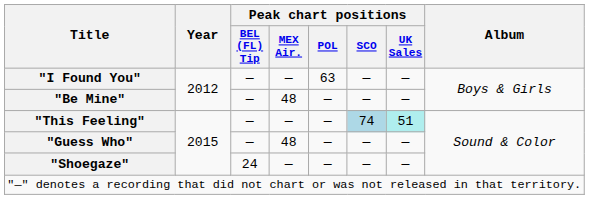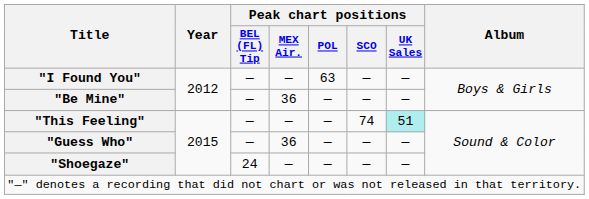 <table class="wikitable plainrowheaders" style="text-align:center;">
 <tr>
 <th scope="col" rowspan="2">Title</th>
 <th scope="col" rowspan="2">Year</th>
 <th scope="col" colspan="5">Peak chart positions</th>
 <th scope="col" rowspan="2">Album</th>
 </tr>
 <tr>
 <th scope="col" style="width:3em;font-size:85%;"><a href='#'>BEL<br>(FL)<br>Tip</a><br></th>
 <th scope="col" style="width:3em;font-size:85%;"><a href='#'>MEX<br>Air.</a><br></th>
 <th scope="col" style="width:3em;font-size:85%;"><a href='#'>POL</a><br></th>
 <th scope="col" style="width:3em;font-size:85%;"><a href='#'>SCO</a><br></th>
 <th scope="col" style="width:3em;font-size:85%;"><a href='#'>UK<br>Sales</a><br></th>
 </tr>
 <tr>
 <th scope="row">"I Found You"</th>
 <td rowspan="2">2012</td>
 <td>—</td>
 <td>—</td>
 <td>63</td>
 <td>—</td>
 <td>—</td>
 <td rowspan="2"><em>Boys & Girls</em></td>
 </tr>
 <tr>
 <th scope="row">"Be Mine"</th>
 <td>—</td>
-<td>48</td>
+<td>36</td>
 <td>—</td>
 <td>—</td>
 <td>—</td>
 </tr>
 <tr>
 <th scope="row">"This Feeling"</th>
 <td rowspan="3">2015</td>
 <td>—</td>
 <td>—</td>
 <td>—</td>
-<td style="background: lightblue;">74</td>
+<td>74</td>
 <td style="background: paleturquoise;">51</td>
 <td rowspan="3"><em>Sound & Color</em></td>
 </tr>
 <tr>
 <th scope="row">"Guess Who"</th>
 <td>—</td>
-<td>48</td>
+<td>36</td>
 <td>—</td>
 <td>—</td>
 <td>—</td>
 </tr>
 <tr>
 <th scope="row">"Shoegaze"</th>
 <td>24</td>
 <td>—</td>
 <td>—</td>
 <td>—</td>
 <td>—</td>
 </tr>
 <tr>
 <td colspan="16" style="font-size:90%">"—" denotes a recording that did not chart or was not released in that territory.</td>
 </tr>
 </table>
